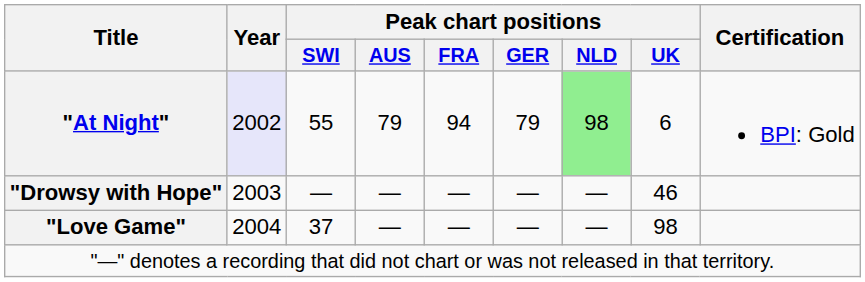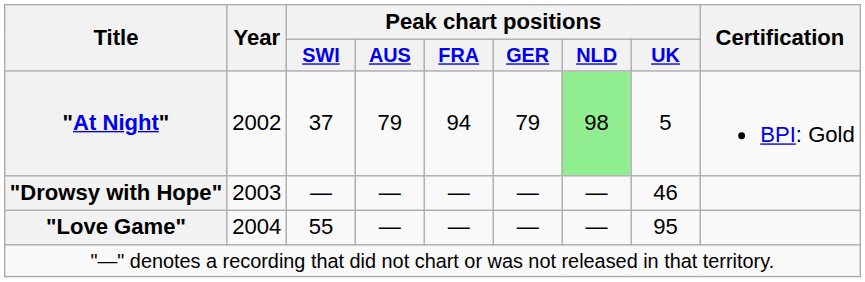 <table class="wikitable plainrowheaders" style="text-align:center;">
 <tr>
 <th scope="col" rowspan="2">Title</th>
 <th scope="col" rowspan="2">Year</th>
 <th scope="col" colspan="6">Peak chart positions</th>
 <th scope="col" rowspan="2">Certification</th>
 </tr>
 <tr>
 <th scope="col" style="width:3em;font-size:90%;"><a href='#'>SWI</a><br></th>
 <th scope="col" style="width:3em;font-size:90%;"><a href='#'>AUS</a><br></th>
 <th scope="col" style="width:3em;font-size:90%;"><a href='#'>FRA</a><br></th>
 <th scope="col" style="width:3em;font-size:90%;"><a href='#'>GER</a><br></th>
 <th scope="col" style="width:3em;font-size:90%;"><a href='#'>NLD</a><br></th>
 <th scope="col" style="width:3em;font-size:90%;"><a href='#'>UK</a><br></th>
 </tr>
 <tr>
 <th scope="row">"<a href='#'>At Night</a>"</th>
-<td style="background: lavender;">2002</td>
-<td>55</td>
+<td>2002</td>
+<td>37</td>
 <td>79</td>
 <td>94</td>
 <td>79</td>
 <td style="background: lightgreen;">98</td>
-<td>6</td>
+<td>5</td>
 <td><br><ul><li><a href='#'>BPI</a>: Gold</li></ul></td>
 </tr>
 <tr>
 <th scope="row">"Drowsy with Hope"</th>
 <td>2003</td>
 <td>—</td>
 <td>—</td>
 <td>—</td>
 <td>—</td>
 <td>—</td>
 <td>46</td>
 <td></td>
 </tr>
 <tr>
 <th scope="row">"Love Game"</th>
 <td>2004</td>
-<td>37</td>
+<td>55</td>
 <td>—</td>
 <td>—</td>
 <td>—</td>
 <td>—</td>
-<td>98</td>
+<td>95</td>
 <td></td>
 </tr>
 <tr>
 <td colspan="14" style="font-size:90%">"—" denotes a recording that did not chart or was not released in that territory.</td>
 </tr>
 </table>
